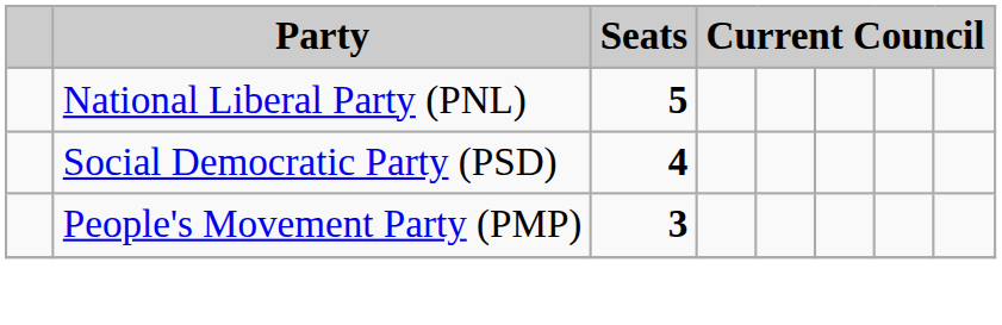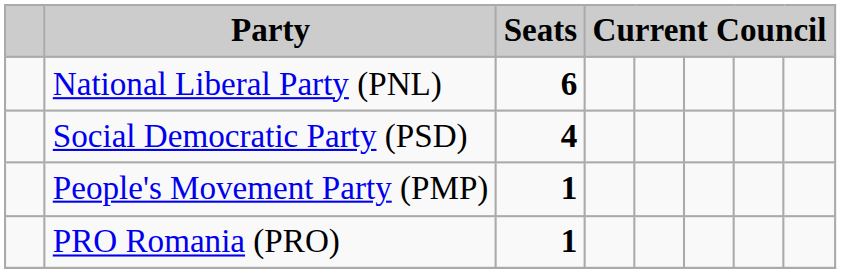 <table class="wikitable">
 <tr>
 <th style="background:#ccc">   </th>
 <th style="background:#ccc">Party</th>
 <th style="background:#ccc">Seats</th>
 <th style="background:#ccc" colspan="5">Current Council</th>
 </tr>
 <tr>
 <td>  </td>
 <td><a href='#'>National Liberal Party</a> (PNL)</td>
-<td style="text-align: right"><strong>5</strong></td>
+<td style="text-align: right"><strong>6</strong></td>
 <td>  </td>
 <td>  </td>
 <td>  </td>
 <td>  </td>
 <td>  </td>
 </tr>
 <tr>
 <td>  </td>
 <td><a href='#'>Social Democratic Party</a> (PSD)</td>
 <td style="text-align: right"><strong>4</strong></td>
 <td>  </td>
 <td>  </td>
 <td>  </td>
 <td>  </td>
 <td> </td>
 </tr>
 <tr>
 <td>  </td>
 <td><a href='#'>People's Movement Party</a> (PMP)</td>
-<td style="text-align: right"><strong>3</strong></td>
+<td style="text-align: right"><strong>1</strong></td>
+<td>  </td>
+<td> </td>
+<td> </td>
+<td> </td>
+<td> </td>
+</tr>
+<tr>
+<td>  </td>
+<td><a href='#'>PRO Romania</a> (PRO)</td>
+<td style="text-align: right"><strong>1</strong></td>
 <td>  </td>
 <td> </td>
 <td> </td>
 <td> </td>
 <td> </td>
 </tr>
 <tr>
 </tr>
 </table>
